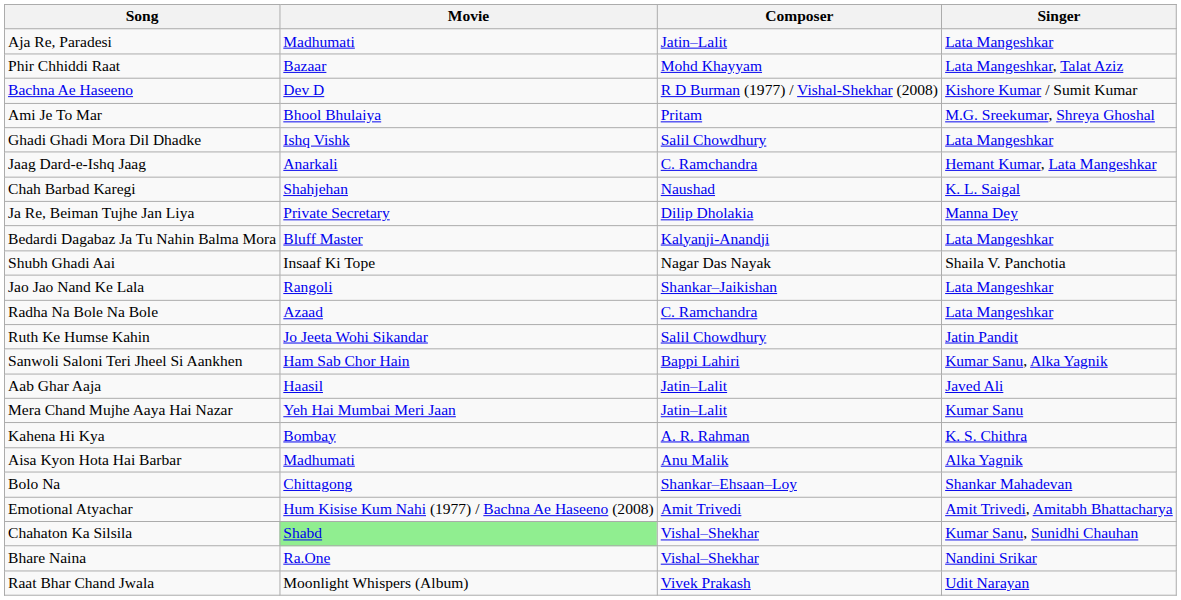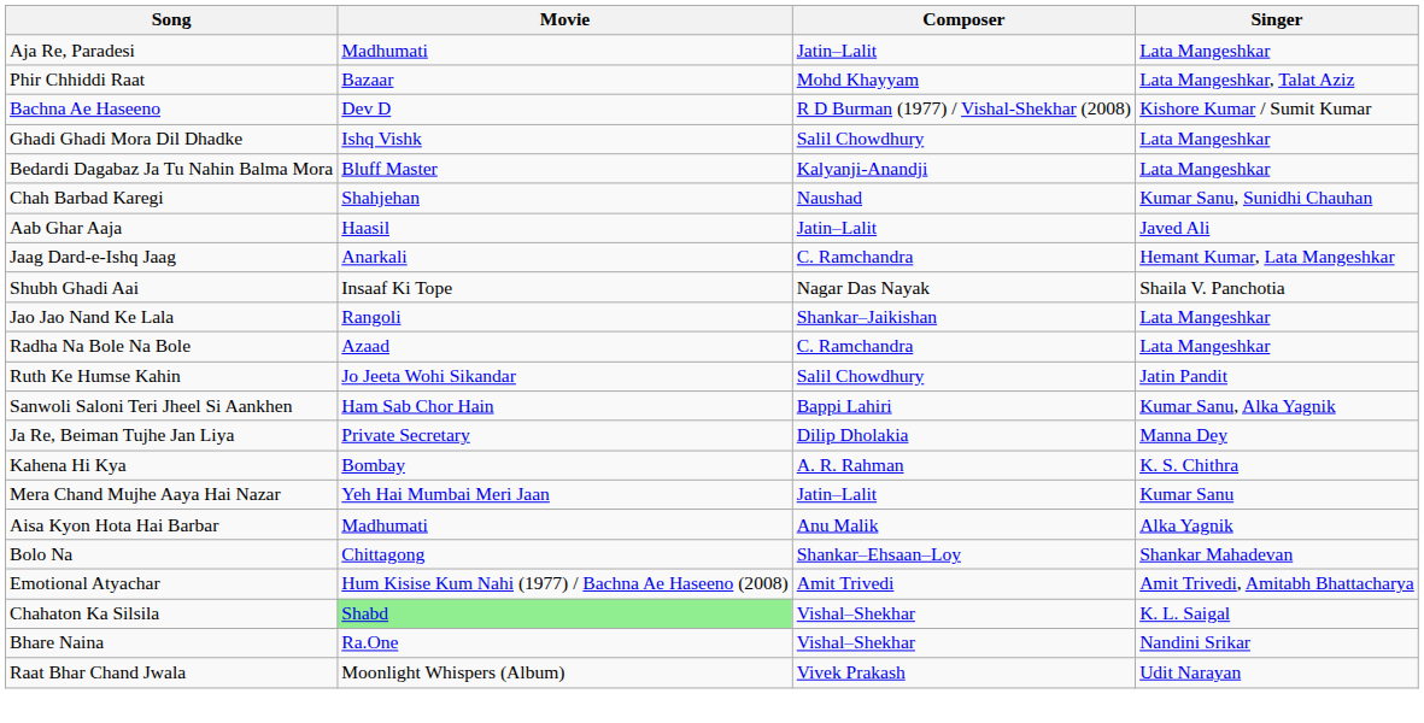 <table class="wikitable">
 <tr>
 <th>Song</th>
 <th>Movie</th>
 <th>Composer</th>
 <th>Singer</th>
 </tr>
 <tr>
 <td>Aja Re, Paradesi</td>
 <td><a href='#'>Madhumati</a></td>
 <td><a href='#'>Jatin–Lalit</a></td>
 <td><a href='#'>Lata Mangeshkar</a></td>
 </tr>
 <tr>
 <td>Phir Chhiddi Raat</td>
 <td><a href='#'>Bazaar</a></td>
 <td><a href='#'>Mohd Khayyam</a></td>
 <td><a href='#'>Lata Mangeshkar</a>, <a href='#'>Talat Aziz</a></td>
 </tr>
 <tr>
 <td><a href='#'>Bachna Ae Haseeno</a></td>
 <td><a href='#'>Dev D</a></td>
 <td><a href='#'>R D Burman</a> (1977) / <a href='#'>Vishal-Shekhar</a> (2008)</td>
 <td><a href='#'>Kishore Kumar</a> / Sumit Kumar</td>
 </tr>
 <tr>
-<td>Ami Je To Mar</td>
-<td><a href='#'>Bhool Bhulaiya</a></td>
-<td><a href='#'>Pritam</a></td>
-<td><a href='#'>M.G. Sreekumar</a>, <a href='#'>Shreya Ghoshal</a></td>
-</tr>
-<tr>
 <td>Ghadi Ghadi Mora Dil Dhadke</td>
 <td><a href='#'>Ishq Vishk</a></td>
 <td><a href='#'>Salil Chowdhury</a></td>
 <td><a href='#'>Lata Mangeshkar</a></td>
 </tr>
 <tr>
-<td>Jaag Dard-e-Ishq Jaag</td>
-<td><a href='#'>Anarkali</a></td>
-<td><a href='#'>C. Ramchandra</a></td>
-<td><a href='#'>Hemant Kumar</a>, <a href='#'>Lata Mangeshkar</a></td>
+<td>Bedardi Dagabaz Ja Tu Nahin Balma Mora</td>
+<td><a href='#'>Bluff Master</a></td>
+<td><a href='#'>Kalyanji-Anandji</a></td>
+<td><a href='#'>Lata Mangeshkar</a></td>
 </tr>
 <tr>
 <td>Chah Barbad Karegi</td>
 <td><a href='#'>Shahjehan</a></td>
 <td><a href='#'>Naushad</a></td>
-<td><a href='#'>K. L. Saigal</a></td>
+<td><a href='#'>Kumar Sanu</a>, <a href='#'>Sunidhi Chauhan</a></td>
 </tr>
 <tr>
-<td>Ja Re, Beiman Tujhe Jan Liya</td>
-<td><a href='#'>Private Secretary</a></td>
-<td><a href='#'>Dilip Dholakia</a></td>
-<td><a href='#'>Manna Dey</a></td>
+<td>Aab Ghar Aaja</td>
+<td><a href='#'>Haasil</a></td>
+<td><a href='#'>Jatin–Lalit</a></td>
+<td><a href='#'>Javed Ali</a></td>
 </tr>
 <tr>
-<td>Bedardi Dagabaz Ja Tu Nahin Balma Mora</td>
-<td><a href='#'>Bluff Master</a></td>
-<td><a href='#'>Kalyanji-Anandji</a></td>
-<td><a href='#'>Lata Mangeshkar</a></td>
+<td>Jaag Dard-e-Ishq Jaag</td>
+<td><a href='#'>Anarkali</a></td>
+<td><a href='#'>C. Ramchandra</a></td>
+<td><a href='#'>Hemant Kumar</a>, <a href='#'>Lata Mangeshkar</a></td>
 </tr>
 <tr>
 <td>Shubh Ghadi Aai</td>
 <td>Insaaf Ki Tope</td>
 <td>Nagar Das Nayak</td>
 <td>Shaila V. Panchotia</td>
 </tr>
 <tr>
 <td>Jao Jao Nand Ke Lala</td>
 <td><a href='#'>Rangoli</a></td>
 <td><a href='#'>Shankar–Jaikishan</a></td>
 <td><a href='#'>Lata Mangeshkar</a></td>
 </tr>
 <tr>
 <td>Radha Na Bole Na Bole</td>
 <td><a href='#'>Azaad</a></td>
 <td><a href='#'>C. Ramchandra</a></td>
 <td><a href='#'>Lata Mangeshkar</a></td>
 </tr>
 <tr>
 <td>Ruth Ke Humse Kahin</td>
 <td><a href='#'>Jo Jeeta Wohi Sikandar</a></td>
 <td><a href='#'>Salil Chowdhury</a></td>
 <td><a href='#'>Jatin Pandit</a></td>
 </tr>
 <tr>
 <td>Sanwoli Saloni Teri Jheel Si Aankhen</td>
 <td><a href='#'>Ham Sab Chor Hain</a></td>
 <td><a href='#'>Bappi Lahiri</a></td>
 <td><a href='#'>Kumar Sanu</a>, <a href='#'>Alka Yagnik</a></td>
 </tr>
 <tr>
-<td>Aab Ghar Aaja</td>
-<td><a href='#'>Haasil</a></td>
-<td><a href='#'>Jatin–Lalit</a></td>
-<td><a href='#'>Javed Ali</a></td>
+<td>Ja Re, Beiman Tujhe Jan Liya</td>
+<td><a href='#'>Private Secretary</a></td>
+<td><a href='#'>Dilip Dholakia</a></td>
+<td><a href='#'>Manna Dey</a></td>
+</tr>
+<tr>
+<td>Kahena Hi Kya</td>
+<td><a href='#'>Bombay</a></td>
+<td><a href='#'>A.&nbsp;R. Rahman</a></td>
+<td><a href='#'>K. S. Chithra</a></td>
 </tr>
 <tr>
 <td>Mera Chand Mujhe Aaya Hai Nazar</td>
 <td><a href='#'>Yeh Hai Mumbai Meri Jaan</a></td>
 <td><a href='#'>Jatin–Lalit</a></td>
 <td><a href='#'>Kumar Sanu</a></td>
-</tr>
-<tr>
-<td>Kahena Hi Kya</td>
-<td><a href='#'>Bombay</a></td>
-<td><a href='#'>A.&nbsp;R. Rahman</a></td>
-<td><a href='#'>K. S. Chithra</a></td>
 </tr>
 <tr>
 <td>Aisa Kyon Hota Hai Barbar</td>
 <td><a href='#'>Madhumati</a></td>
 <td><a href='#'>Anu Malik</a></td>
 <td><a href='#'>Alka Yagnik</a></td>
 </tr>
 <tr>
 <td>Bolo Na</td>
 <td><a href='#'>Chittagong</a></td>
 <td><a href='#'>Shankar–Ehsaan–Loy</a></td>
 <td><a href='#'>Shankar Mahadevan</a></td>
 </tr>
 <tr>
 <td>Emotional Atyachar</td>
 <td><a href='#'>Hum Kisise Kum Nahi</a> (1977) / <a href='#'>Bachna Ae Haseeno</a> (2008)</td>
 <td><a href='#'>Amit Trivedi</a></td>
 <td><a href='#'>Amit Trivedi</a>, <a href='#'>Amitabh Bhattacharya</a></td>
 </tr>
 <tr>
 <td>Chahaton Ka Silsila</td>
 <td style="background: lightgreen;"><a href='#'>Shabd</a></td>
 <td><a href='#'>Vishal–Shekhar</a></td>
-<td><a href='#'>Kumar Sanu</a>, <a href='#'>Sunidhi Chauhan</a></td>
+<td><a href='#'>K. L. Saigal</a></td>
 </tr>
 <tr>
 <td>Bhare Naina</td>
 <td><a href='#'>Ra.One</a></td>
 <td><a href='#'>Vishal–Shekhar</a></td>
 <td><a href='#'>Nandini Srikar</a></td>
 </tr>
 <tr>
 <td>Raat Bhar Chand Jwala</td>
 <td>Moonlight Whispers (Album)</td>
 <td><a href='#'>Vivek Prakash</a></td>
 <td><a href='#'>Udit Narayan</a></td>
 </tr>
 </table>
